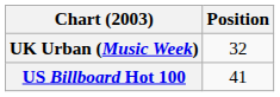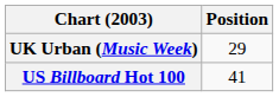 <table class="wikitable plainrowheaders" style="text-align:center">
 <tr>
 <th>Chart (2003)</th>
 <th>Position</th>
 </tr>
 <tr>
 <th scope="row">UK Urban (<em><a href='#'>Music Week</a></em>)</th>
-<td>32</td>
+<td>29</td>
 </tr>
 <tr>
 <th scope="row"><a href='#'>US <em>Billboard</em> Hot 100</a></th>
 <td>41</td>
 </tr>
 </table>
